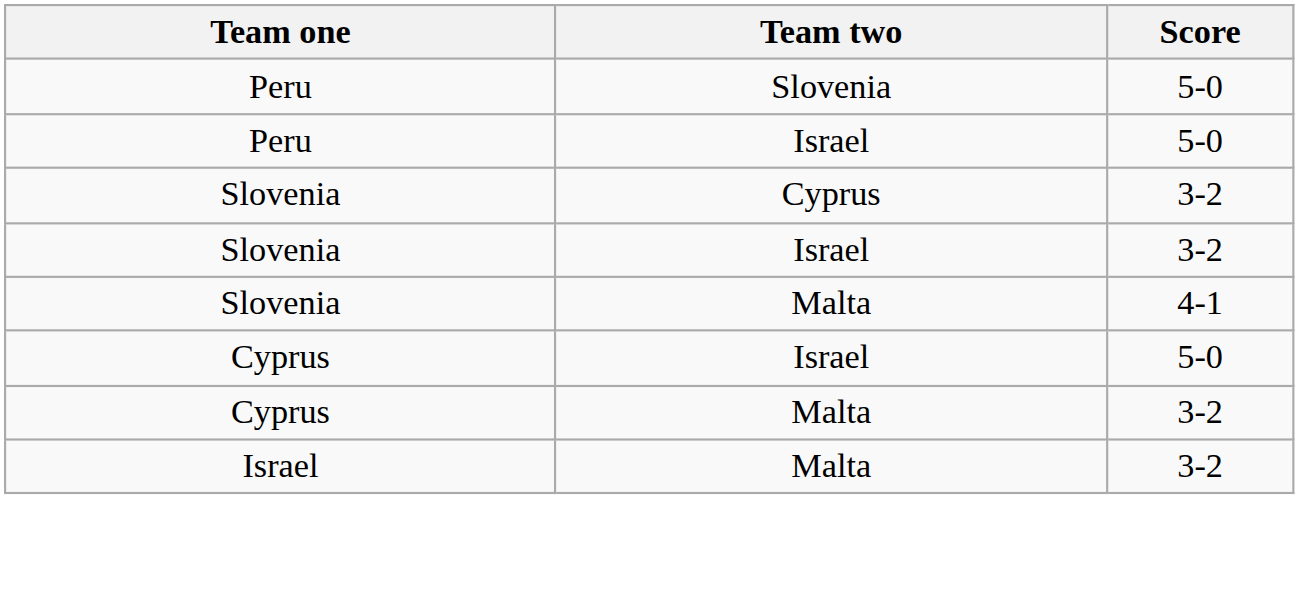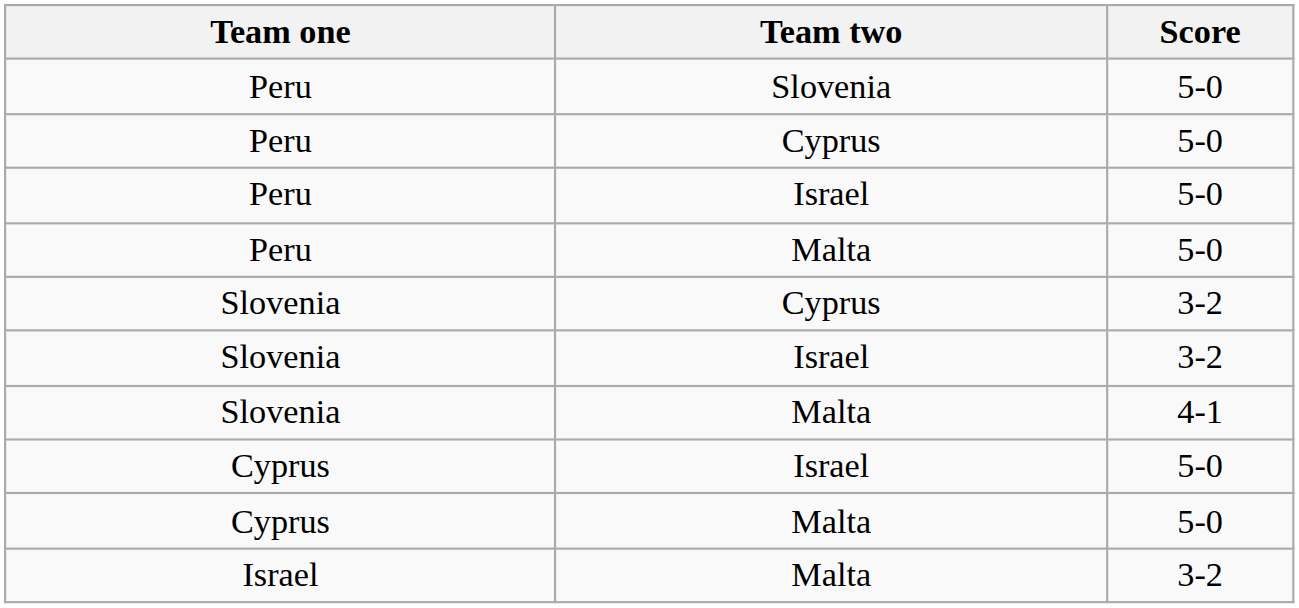 <table class="wikitable" style="text-align: center">
 <tr>
 <th width=250>Team one</th>
 <th width=250>Team two</th>
 <th width=80>Score</th>
 </tr>
 <tr>
 <td> Peru</td>
 <td> Slovenia</td>
 <td>5-0</td>
 </tr>
 <tr>
 <td> Peru</td>
+<td> Cyprus</td>
+<td>5-0</td>
+</tr>
+<tr>
+<td> Peru</td>
 <td> Israel</td>
+<td>5-0</td>
+</tr>
+<tr>
+<td> Peru</td>
+<td> Malta</td>
 <td>5-0</td>
 </tr>
 <tr>
 <td> Slovenia</td>
 <td> Cyprus</td>
 <td>3-2</td>
 </tr>
 <tr>
 <td> Slovenia</td>
 <td> Israel</td>
 <td>3-2</td>
 </tr>
 <tr>
 <td> Slovenia</td>
 <td> Malta</td>
 <td>4-1</td>
 </tr>
 <tr>
 <td> Cyprus</td>
 <td> Israel</td>
 <td>5-0</td>
 </tr>
 <tr>
 <td> Cyprus</td>
 <td> Malta</td>
-<td>3-2</td>
+<td>5-0</td>
 </tr>
 <tr>
 <td> Israel</td>
 <td> Malta</td>
 <td>3-2</td>
 </tr>
 </table>
